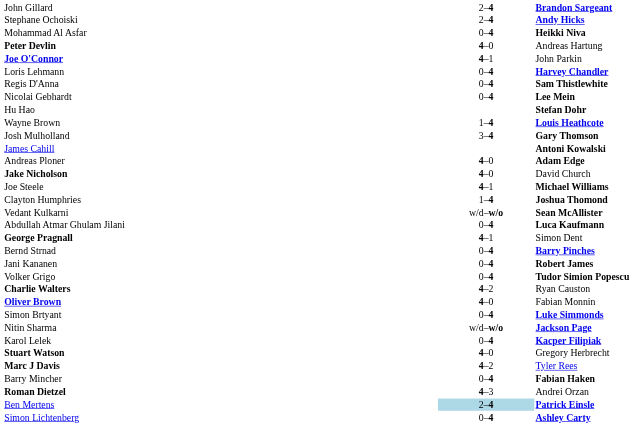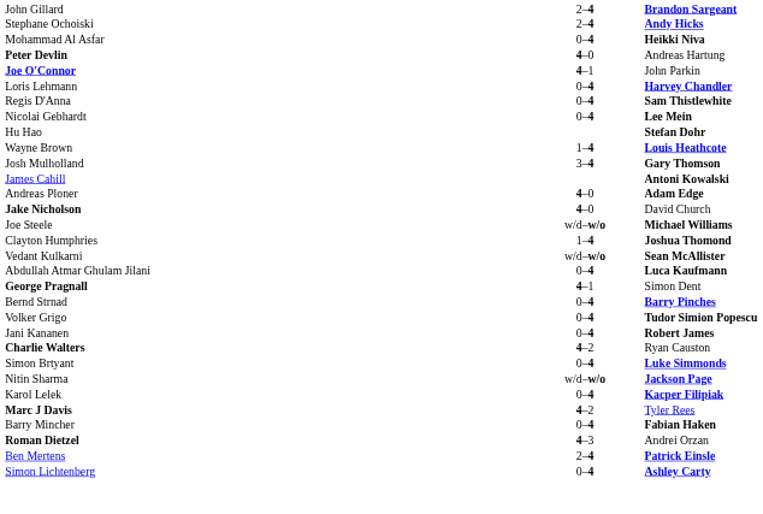 <table width="100%" cellspacing="1">
 <tr>
 <th width=45%></th>
 <th width=10%></th>
 <th width=45%></th>
 </tr>
 <tr>
 <td> John Gillard</td>
 <td align="center">2–<strong>4</strong></td>
 <td> <strong><a href='#'>Brandon Sargeant</a></strong></td>
 </tr>
 <tr>
 <td> Stephane Ochoiski</td>
 <td align="center">2–<strong>4</strong></td>
 <td> <strong><a href='#'>Andy Hicks</a></strong></td>
 </tr>
 <tr>
 <td> Mohammad Al Asfar</td>
 <td align="center">0–<strong>4</strong></td>
 <td> <strong>Heikki Niva</strong></td>
 </tr>
 <tr>
 <td> <strong>Peter Devlin</strong></td>
 <td align="center"><strong>4</strong>–0</td>
 <td> Andreas Hartung</td>
 </tr>
 <tr>
 <td> <strong><a href='#'>Joe O'Connor</a></strong></td>
 <td align="center"><strong>4</strong>–1</td>
 <td> John Parkin</td>
 </tr>
 <tr>
 <td> Loris Lehmann</td>
 <td align="center">0–<strong>4</strong></td>
 <td> <strong><a href='#'>Harvey Chandler</a></strong></td>
 </tr>
 <tr>
 <td> Regis D'Anna</td>
 <td align="center">0–<strong>4</strong></td>
 <td> <strong>Sam Thistlewhite</strong></td>
 </tr>
 <tr>
 <td> Nicolai Gebhardt</td>
 <td align="center">0–<strong>4</strong></td>
 <td> <strong>Lee Mein</strong></td>
 </tr>
 <tr>
 <td> Hu Hao</td>
 <td align="center"></td>
 <td> <strong>Stefan Dohr</strong></td>
 </tr>
 <tr>
 <td> Wayne Brown</td>
 <td align="center">1–<strong>4</strong></td>
 <td> <strong><a href='#'>Louis Heathcote</a></strong></td>
 </tr>
 <tr>
 <td> Josh Mulholland</td>
 <td align="center">3–<strong>4</strong></td>
 <td> <strong>Gary Thomson</strong></td>
 </tr>
 <tr>
 <td> <a href='#'>James Cahill</a></td>
 <td align="center"></td>
 <td> <strong>Antoni Kowalski</strong></td>
 </tr>
 <tr>
 <td> Andreas Ploner</td>
 <td align="center"><strong>4</strong>–0</td>
 <td> <strong>Adam Edge</strong></td>
 </tr>
 <tr>
 <td> <strong>Jake Nicholson</strong></td>
 <td align="center"><strong>4</strong>–0</td>
 <td> David Church</td>
 </tr>
 <tr>
 <td> Joe Steele</td>
-<td align="center"><strong>4</strong>–1</td>
+<td align="center">w/d–<strong>w/o</strong></td>
 <td> <strong>Michael Williams</strong></td>
 </tr>
 <tr>
 <td> Clayton Humphries</td>
 <td align="center">1–<strong>4</strong></td>
 <td> <strong>Joshua Thomond</strong></td>
 </tr>
 <tr>
 <td> Vedant Kulkarni</td>
 <td align="center">w/d–<strong>w/o</strong></td>
 <td> <strong>Sean McAllister</strong></td>
 </tr>
 <tr>
 <td> Abdullah Atmar Ghulam Jilani</td>
 <td align="center">0–<strong>4</strong></td>
 <td> <strong>Luca Kaufmann</strong></td>
 </tr>
 <tr>
 <td> <strong>George Pragnall</strong></td>
 <td align="center"><strong>4</strong>–1</td>
 <td> Simon Dent</td>
 </tr>
 <tr>
 <td> Bernd Strnad</td>
 <td align="center">0–<strong>4</strong></td>
 <td> <strong><a href='#'>Barry Pinches</a></strong></td>
 </tr>
 <tr>
+<td> Volker Grigo</td>
+<td align="center">0–<strong>4</strong></td>
+<td> <strong>Tudor Simion Popescu</strong></td>
+</tr>
+<tr>
 <td> Jani Kananen</td>
 <td align="center">0–<strong>4</strong></td>
 <td> <strong>Robert James</strong></td>
 </tr>
 <tr>
-<td> Volker Grigo</td>
-<td align="center">0–<strong>4</strong></td>
-<td> <strong>Tudor Simion Popescu</strong></td>
-</tr>
-<tr>
 <td> <strong>Charlie Walters</strong></td>
 <td align="center"><strong>4</strong>–2</td>
 <td> Ryan Causton</td>
-</tr>
-<tr>
-<td> <strong><a href='#'>Oliver Brown</a></strong></td>
-<td align="center"><strong>4</strong>–0</td>
-<td> Fabian Monnin</td>
 </tr>
 <tr>
 <td> Simon Brtyant</td>
 <td align="center">0–<strong>4</strong></td>
 <td> <strong><a href='#'>Luke Simmonds</a></strong></td>
 </tr>
 <tr>
 <td> Nitin Sharma</td>
 <td align="center">w/d–<strong>w/o</strong></td>
 <td> <strong><a href='#'>Jackson Page</a></strong></td>
 </tr>
 <tr>
 <td> Karol Lelek</td>
 <td align="center">0–<strong>4</strong></td>
 <td> <strong><a href='#'>Kacper Filipiak</a></strong></td>
-</tr>
-<tr>
-<td> <strong>Stuart Watson</strong></td>
-<td align="center"><strong>4</strong>–0</td>
-<td> Gregory Herbrecht</td>
 </tr>
 <tr>
 <td> <strong>Marc J Davis</strong></td>
 <td align="center"><strong>4</strong>–2</td>
 <td> <a href='#'>Tyler Rees</a></td>
 </tr>
 <tr>
 <td> Barry Mincher</td>
 <td align="center">0–<strong>4</strong></td>
 <td> <strong>Fabian Haken</strong></td>
 </tr>
 <tr>
 <td> <strong>Roman Dietzel</strong></td>
 <td align="center"><strong>4</strong>–3</td>
 <td> Andrei Orzan</td>
 </tr>
 <tr>
 <td> <a href='#'>Ben Mertens</a></td>
-<td align="center" style="background: lightblue;">2–<strong>4</strong></td>
+<td align="center">2–<strong>4</strong></td>
 <td> <strong><a href='#'>Patrick Einsle</a></strong></td>
 </tr>
 <tr>
 <td> <a href='#'>Simon Lichtenberg</a></td>
 <td align="center">0–<strong>4</strong></td>
 <td> <strong><a href='#'>Ashley Carty</a></strong></td>
 </tr>
 </table>
